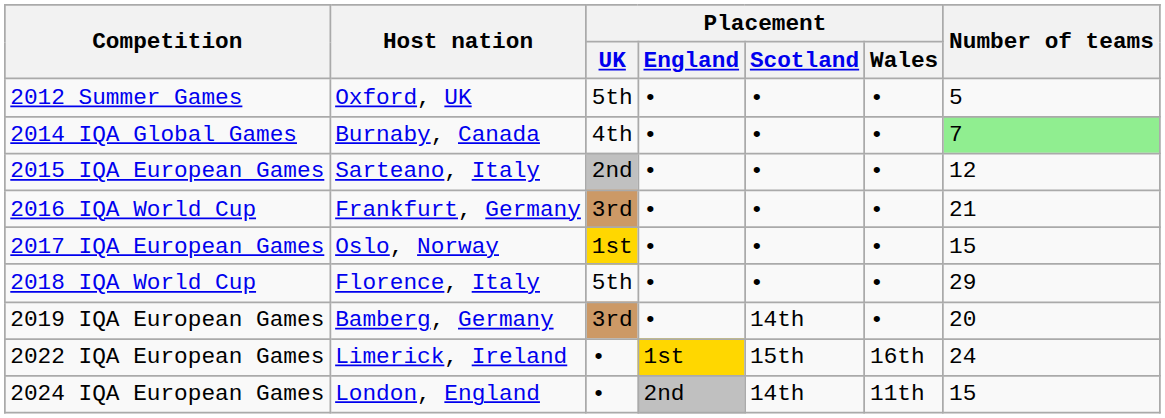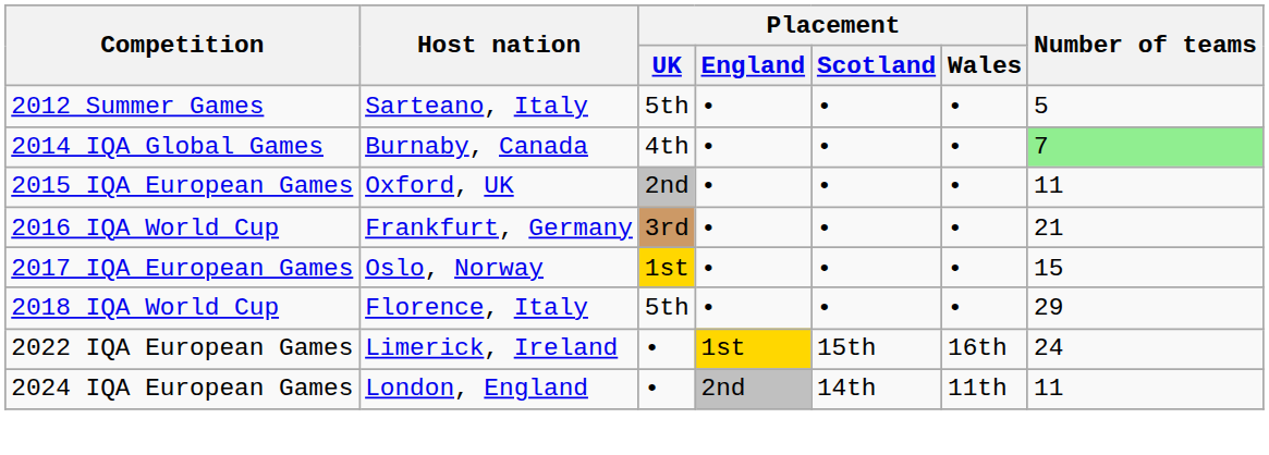 <table class="wikitable">
 <tr>
 <th rowspan="2">Competition</th>
 <th rowspan="2">Host nation</th>
 <th colspan="4">Placement</th>
 <th rowspan="2">Number of teams</th>
 </tr>
 <tr>
 <th><a href='#'>UK</a> </th>
 <th><a href='#'>England</a> </th>
 <th><a href='#'>Scotland</a> </th>
 <th>Wales </th>
 </tr>
 <tr>
 <td><a href='#'>2012 Summer Games</a></td>
-<td><a href='#'>Oxford</a>, <a href='#'>UK</a> </td>
+<td><a href='#'>Sarteano</a>, <a href='#'>Italy</a> </td>
 <td>5th</td>
 <td>•</td>
 <td>•</td>
 <td>•</td>
 <td>5</td>
 </tr>
 <tr>
 <td><a href='#'>2014 IQA Global Games</a></td>
 <td><a href='#'>Burnaby</a>, <a href='#'>Canada</a> </td>
 <td>4th</td>
 <td>•</td>
 <td>•</td>
 <td>•</td>
 <td style="background: lightgreen;">7</td>
 </tr>
 <tr>
 <td><a href='#'>2015 IQA European Games</a></td>
-<td><a href='#'>Sarteano</a>, <a href='#'>Italy</a> </td>
+<td><a href='#'>Oxford</a>, <a href='#'>UK</a> </td>
 <td style="background: silver;">2nd</td>
 <td>•</td>
 <td>•</td>
 <td>•</td>
-<td>12</td>
+<td>11</td>
 </tr>
 <tr>
 <td><a href='#'>2016 IQA World Cup</a></td>
 <td><a href='#'>Frankfurt</a>, <a href='#'>Germany</a> </td>
 <td style="background: #CC9966;">3rd</td>
 <td>•</td>
 <td>•</td>
 <td>•</td>
 <td>21</td>
 </tr>
 <tr>
 <td><a href='#'>2017 IQA European Games</a></td>
 <td><a href='#'>Oslo</a>, <a href='#'>Norway</a> </td>
 <td style="background: gold;">1st</td>
 <td>•</td>
 <td>•</td>
 <td>•</td>
 <td>15</td>
 </tr>
 <tr>
 <td><a href='#'>2018 IQA World Cup</a></td>
 <td><a href='#'>Florence</a>, <a href='#'>Italy</a> </td>
 <td>5th</td>
 <td>•</td>
 <td>•</td>
 <td>•</td>
 <td>29</td>
 </tr>
 <tr>
-<td>2019 IQA European Games</td>
-<td><a href='#'>Bamberg</a>, <a href='#'>Germany</a> </td>
-<td style="background: #CC9966;">3rd</td>
-<td>•</td>
-<td>14th</td>
-<td>•</td>
-<td>20</td>
-</tr>
-<tr>
 <td>2022 IQA European Games</td>
 <td><a href='#'>Limerick</a>, <a href='#'>Ireland</a> </td>
 <td>•</td>
 <td style="background: gold;">1st</td>
 <td>15th</td>
 <td>16th</td>
 <td>24</td>
 </tr>
 <tr>
 <td>2024 IQA European Games</td>
 <td><a href='#'>London</a>, <a href='#'>England</a> </td>
 <td>•</td>
 <td style="background: silver;">2nd</td>
 <td>14th</td>
 <td>11th</td>
-<td>15</td>
+<td>11</td>
 </tr>
 </table>
